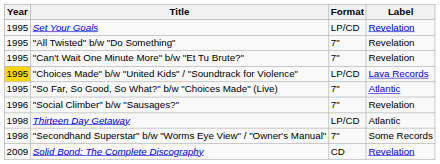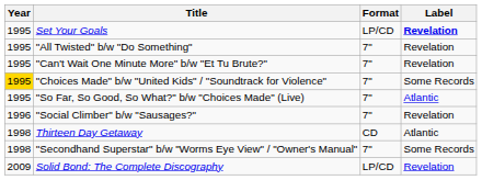 <table class="wikitable">
 <tr>
 <th>Year</th>
 <th>Title</th>
 <th>Format</th>
 <th>Label</th>
 </tr>
 <tr>
 <td>1995</td>
 <td><em><a href='#'>Set Your Goals</a></em></td>
 <td>LP/CD</td>
-<td><a href='#'>Revelation</a></td>
+<td><strong><a href='#'>Revelation</a></strong></td>
 </tr>
 <tr>
 <td>1995</td>
 <td>"All Twisted" b/w "Do Something"</td>
 <td>7"</td>
 <td>Revelation</td>
 </tr>
 <tr>
 <td>1995</td>
 <td>"Can't Wait One Minute More" b/w "Et Tu Brute?"</td>
 <td>7"</td>
 <td>Revelation</td>
 </tr>
 <tr>
 <td style="background: gold;">1995</td>
 <td>"Choices Made" b/w "United Kids" / "Soundtrack for Violence"</td>
-<td>LP/CD</td>
-<td><a href='#'>Lava Records</a></td>
+<td>7"</td>
+<td>Some Records</td>
 </tr>
 <tr>
 <td>1995</td>
 <td>"So Far, So Good, So What?" b/w "Choices Made" (Live)</td>
 <td>7"</td>
 <td><a href='#'>Atlantic</a></td>
 </tr>
 <tr>
 <td>1996</td>
 <td>"Social Climber" b/w "Sausages?"</td>
 <td>7"</td>
 <td>Revelation</td>
 </tr>
 <tr>
 <td>1998</td>
 <td><em><a href='#'>Thirteen Day Getaway</a></em></td>
-<td>LP/CD</td>
+<td>CD</td>
 <td>Atlantic</td>
 </tr>
 <tr>
 <td>1998</td>
 <td>"Secondhand Superstar" b/w "Worms Eye View" / "Owner's Manual"</td>
 <td>7"</td>
 <td>Some Records</td>
 </tr>
 <tr>
 <td>2009</td>
 <td><em><a href='#'>Solid Bond: The Complete Discography</a></em></td>
-<td>CD</td>
+<td>LP/CD</td>
 <td><a href='#'>Revelation</a></td>
 </tr>
 </table>
